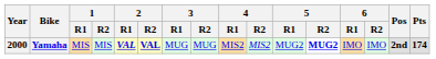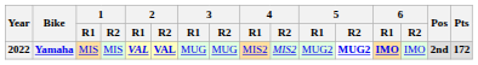 <table class="wikitable" style="text-align:center; font-size:90%">
 <tr>
 <th valign="middle" rowspan=2>Year</th>
 <th valign="middle" rowspan=2>Bike</th>
 <th colspan=2>1</th>
 <th colspan=2>2</th>
 <th colspan=2>3</th>
 <th colspan=2>4</th>
 <th colspan=2>5</th>
 <th colspan=2>6</th>
 <th rowspan=2>Pos</th>
 <th rowspan=2>Pts</th>
 </tr>
 <tr>
 <th>R1</th>
 <th>R2</th>
 <th>R1</th>
 <th>R2</th>
 <th>R1</th>
 <th>R2</th>
 <th>R1</th>
 <th>R2</th>
 <th>R1</th>
 <th>R2</th>
 <th>R1</th>
 <th>R2</th>
 </tr>
 <tr>
-<th>2000</th>
+<th>2022</th>
 <th><a href='#'>Yamaha</a></th>
 <td style="background:#ffdf9f;"><a href='#'>MIS</a><br></td>
 <td style="background:#dfffdf;"><a href='#'>MIS</a><br></td>
 <td style="background:#FFFFBF;"><strong><em><a href='#'>VAL</a></em></strong><br></td>
 <td style="background:#FFFFBF;"><strong><a href='#'>VAL</a></strong><br></td>
 <td style="background:#DFFFDF;"><a href='#'>MUG</a><br></td>
 <td style="background:#DFFFDF;"><a href='#'>MUG</a><br></td>
 <td style="background:#FFDF9F;"><a href='#'>MIS2</a><br></td>
 <td style="background:#dfffdf;"><em><a href='#'>MIS2</a></em><br></td>
 <td style="background:#DFFFDF;"><a href='#'>MUG2</a><br></td>
 <td style="background:#FFFFFF;"><strong><a href='#'>MUG2</a><br></strong></td>
-<td style="background:#FFDF9F;"><a href='#'>IMO</a><br></td>
+<td style="background:#FFDF9F;"><strong><a href='#'>IMO</a><br></strong></td>
 <td style="background:#DFFFDF;"><a href='#'>IMO</a><br></td>
 <th style="background:#dfdfdf;">2nd</th>
-<th style="background:#dfdfdf;">174</th>
+<th style="background:#dfdfdf;">172</th>
 </tr>
 </table>
